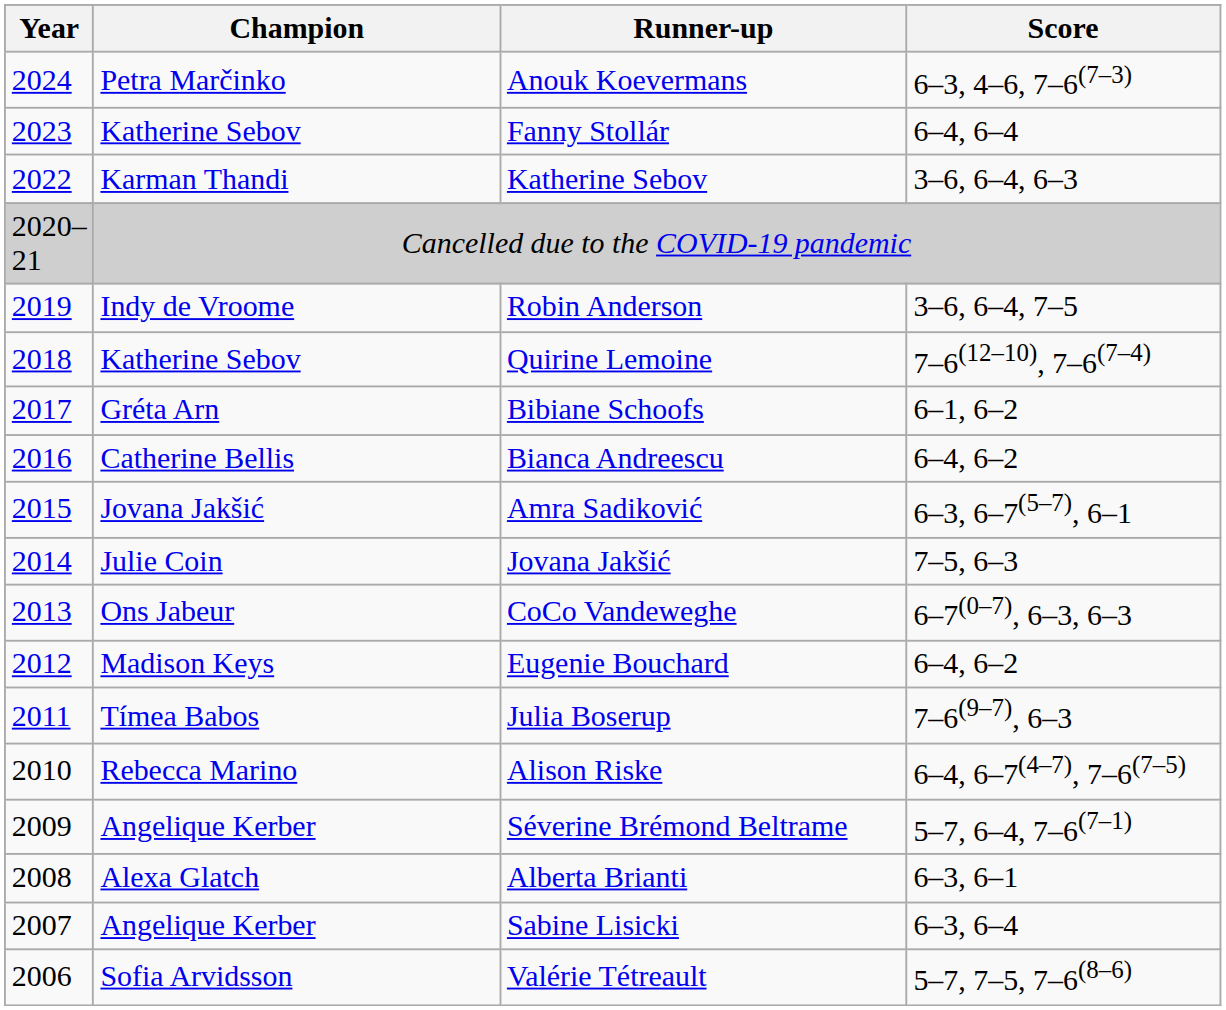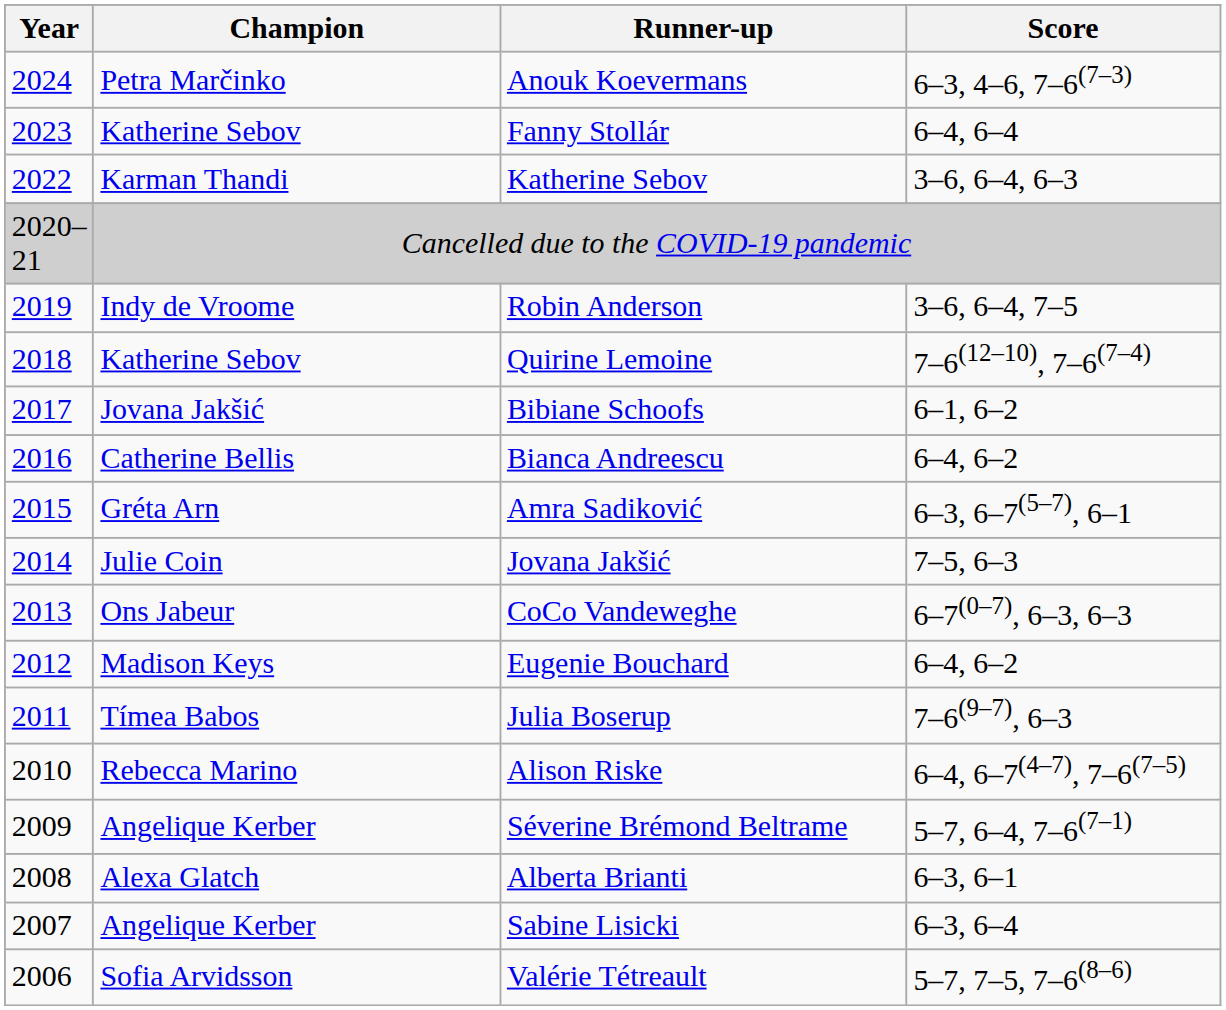 <table class="wikitable">
 <tr>
 <th style="width:40px">Year</th>
 <th style="width:210px">Champion</th>
 <th style="width:210px">Runner-up</th>
 <th style="width:160px">Score</th>
 </tr>
 <tr>
 <td><a href='#'>2024</a></td>
 <td> <a href='#'>Petra Marčinko</a></td>
 <td> <a href='#'>Anouk Koevermans</a></td>
 <td>6–3, 4–6, 7–6<sup>(7–3)</sup></td>
 </tr>
 <tr>
 <td><a href='#'>2023</a></td>
 <td> <a href='#'>Katherine Sebov</a></td>
 <td> <a href='#'>Fanny Stollár</a></td>
 <td>6–4, 6–4</td>
 </tr>
 <tr>
 <td><a href='#'>2022</a></td>
 <td> <a href='#'>Karman Thandi</a></td>
 <td> <a href='#'>Katherine Sebov</a></td>
 <td>3–6, 6–4, 6–3</td>
 </tr>
 <tr>
 <td style="background:#cfcfcf">2020–21</td>
 <td colspan=3 align=center style="background:#cfcfcf"><em>Cancelled due to the <a href='#'>COVID-19 pandemic</a></em></td>
 </tr>
 <tr>
 <td><a href='#'>2019</a></td>
 <td> <a href='#'>Indy de Vroome</a></td>
 <td> <a href='#'>Robin Anderson</a></td>
 <td>3–6, 6–4, 7–5</td>
 </tr>
 <tr>
 <td><a href='#'>2018</a></td>
 <td> <a href='#'>Katherine Sebov</a></td>
 <td> <a href='#'>Quirine Lemoine</a></td>
 <td>7–6<sup>(12–10)</sup>, 7–6<sup>(7–4)</sup></td>
 </tr>
 <tr>
 <td><a href='#'>2017</a></td>
-<td> <a href='#'>Gréta Arn</a></td>
+<td> <a href='#'>Jovana Jakšić</a></td>
 <td> <a href='#'>Bibiane Schoofs</a></td>
 <td>6–1, 6–2</td>
 </tr>
 <tr>
 <td><a href='#'>2016</a></td>
 <td> <a href='#'>Catherine Bellis</a></td>
 <td> <a href='#'>Bianca Andreescu</a></td>
 <td>6–4, 6–2</td>
 </tr>
 <tr>
 <td><a href='#'>2015</a></td>
-<td> <a href='#'>Jovana Jakšić</a></td>
+<td> <a href='#'>Gréta Arn</a></td>
 <td> <a href='#'>Amra Sadiković</a></td>
 <td>6–3, 6–7<sup>(5–7)</sup>, 6–1</td>
 </tr>
 <tr>
 <td><a href='#'>2014</a></td>
 <td> <a href='#'>Julie Coin</a></td>
 <td> <a href='#'>Jovana Jakšić</a></td>
 <td>7–5, 6–3</td>
 </tr>
 <tr>
 <td><a href='#'>2013</a></td>
 <td> <a href='#'>Ons Jabeur</a></td>
 <td> <a href='#'>CoCo Vandeweghe</a></td>
 <td>6–7<sup>(0–7)</sup>, 6–3, 6–3</td>
 </tr>
 <tr>
 <td><a href='#'>2012</a></td>
 <td> <a href='#'>Madison Keys</a></td>
 <td> <a href='#'>Eugenie Bouchard</a></td>
 <td>6–4, 6–2</td>
 </tr>
 <tr>
 <td><a href='#'>2011</a></td>
 <td> <a href='#'>Tímea Babos</a></td>
 <td> <a href='#'>Julia Boserup</a></td>
 <td>7–6<sup>(9–7)</sup>, 6–3</td>
 </tr>
 <tr>
 <td>2010</td>
 <td> <a href='#'>Rebecca Marino</a></td>
 <td> <a href='#'>Alison Riske</a></td>
 <td>6–4, 6–7<sup>(4–7)</sup>, 7–6<sup>(7–5)</sup></td>
 </tr>
 <tr>
 <td>2009</td>
 <td> <a href='#'>Angelique Kerber</a></td>
 <td> <a href='#'>Séverine Brémond Beltrame</a></td>
 <td>5–7, 6–4, 7–6<sup>(7–1)</sup></td>
 </tr>
 <tr>
 <td>2008</td>
 <td> <a href='#'>Alexa Glatch</a></td>
 <td> <a href='#'>Alberta Brianti</a></td>
 <td>6–3, 6–1</td>
 </tr>
 <tr>
 <td>2007</td>
 <td> <a href='#'>Angelique Kerber</a></td>
 <td> <a href='#'>Sabine Lisicki</a></td>
 <td>6–3, 6–4</td>
 </tr>
 <tr>
 <td>2006</td>
 <td> <a href='#'>Sofia Arvidsson</a></td>
 <td> <a href='#'>Valérie Tétreault</a></td>
 <td>5–7, 7–5, 7–6<sup>(8–6)</sup></td>
 </tr>
 </table>
